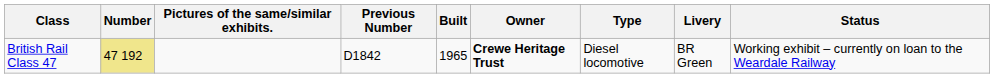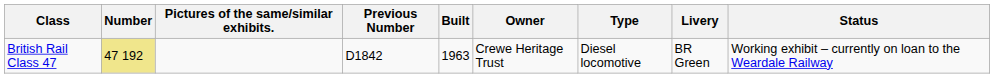 <table class="wikitable">
 <tr>
 <th>Class</th>
 <th>Number</th>
 <th>Pictures of the same/similar exhibits.</th>
 <th>Previous Number</th>
 <th>Built</th>
 <th>Owner</th>
 <th>Type</th>
 <th>Livery</th>
 <th>Status</th>
 </tr>
 <tr>
 <td><a href='#'>British Rail Class 47</a></td>
 <td style="background: khaki;">47 192</td>
 <td></td>
 <td>D1842</td>
-<td>1965</td>
-<td><strong>Crewe Heritage Trust</strong></td>
+<td>1963</td>
+<td>Crewe Heritage Trust</td>
 <td>Diesel locomotive</td>
 <td>BR Green</td>
 <td>Working exhibit – currently on loan to the <a href='#'>Weardale Railway</a></td>
 </tr>
 </table>
